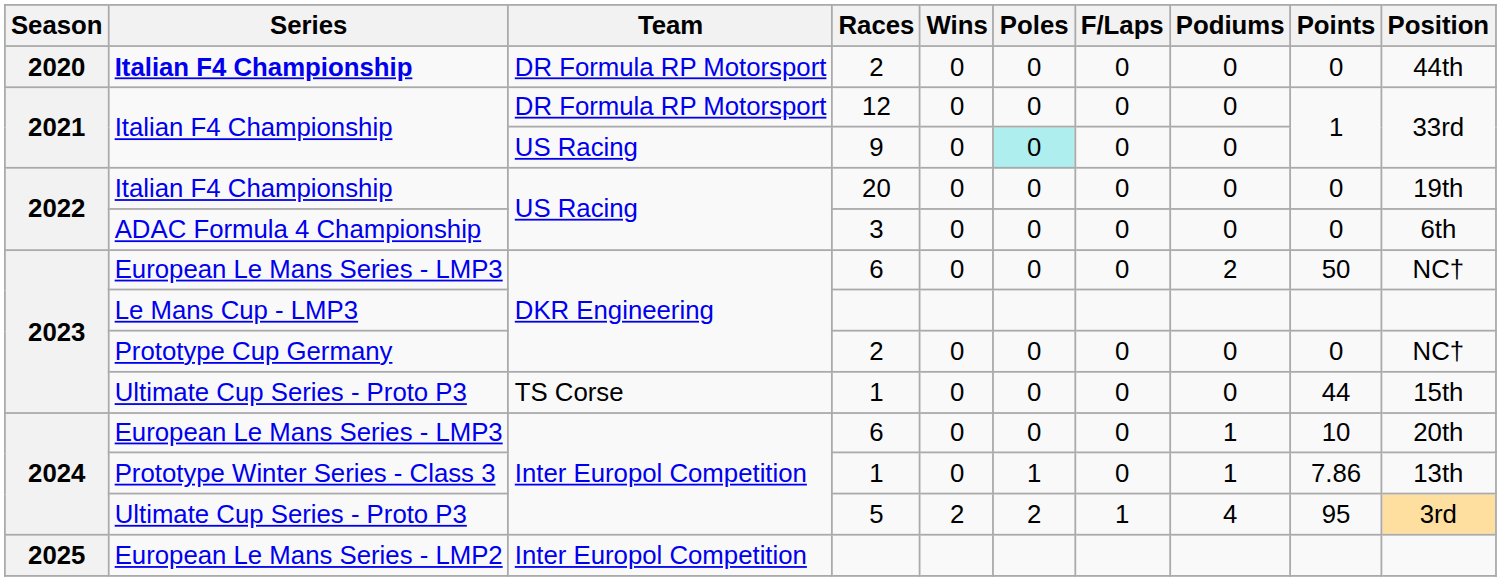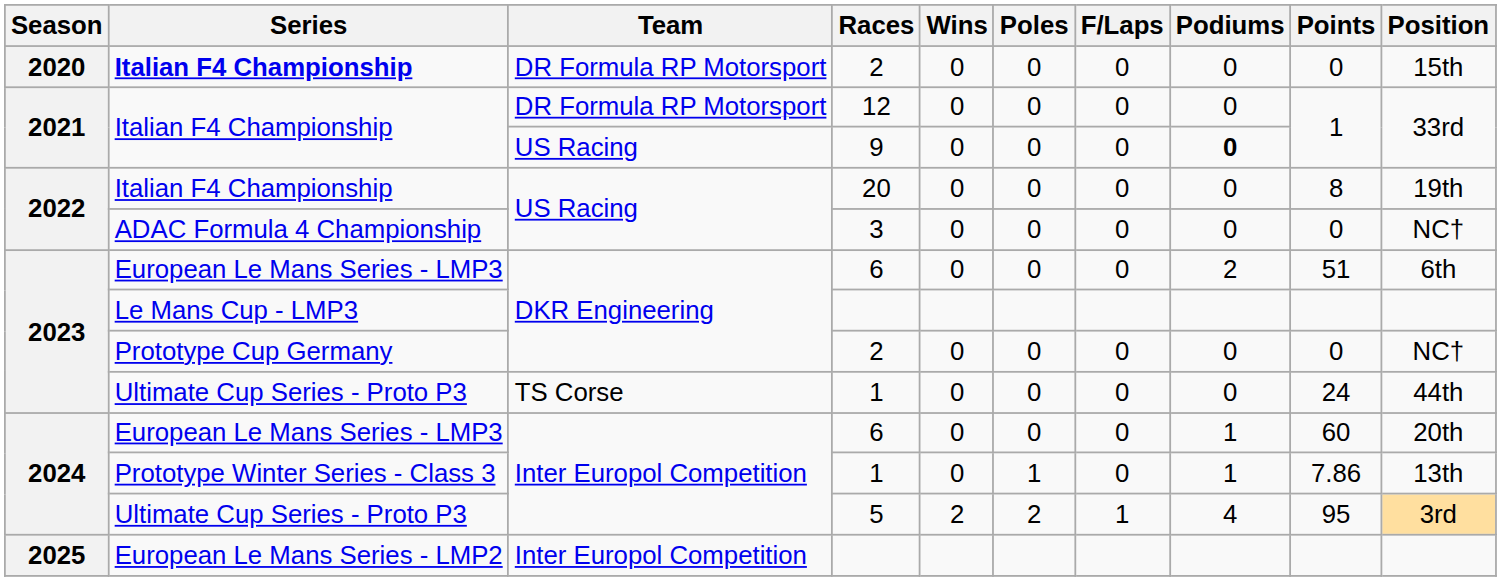 <table class="wikitable" style="font-size: 90%; text-align:center">
 <tr>
 <th>Season</th>
 <th>Series</th>
 <th>Team</th>
 <th>Races</th>
 <th>Wins</th>
 <th>Poles</th>
 <th>F/Laps</th>
 <th>Podiums</th>
 <th>Points</th>
 <th>Position</th>
 </tr>
 <tr>
 <th>2020</th>
 <td align="left"><strong><a href='#'>Italian F4 Championship</a></strong></td>
 <td align="left"><a href='#'>DR Formula RP Motorsport</a></td>
 <td>2</td>
 <td>0</td>
 <td>0</td>
 <td>0</td>
 <td>0</td>
 <td>0</td>
-<td>44th</td>
+<td>15th</td>
 </tr>
 <tr>
 <th rowspan="2">2021</th>
 <td rowspan="2"  align="left"><a href='#'>Italian F4 Championship</a></td>
 <td align="left"><a href='#'>DR Formula RP Motorsport</a></td>
 <td>12</td>
 <td>0</td>
 <td>0</td>
 <td>0</td>
 <td>0</td>
 <td rowspan="2">1</td>
 <td rowspan="2">33rd</td>
 </tr>
 <tr>
 <td align="left"><a href='#'>US Racing</a></td>
 <td>9</td>
 <td>0</td>
-<td style="background: paleturquoise;">0</td>
 <td>0</td>
 <td>0</td>
+<td><strong>0</strong></td>
 </tr>
 <tr>
 <th rowspan="2">2022</th>
 <td align="left"><a href='#'>Italian F4 Championship</a></td>
 <td rowspan="2" align="left"><a href='#'>US Racing</a></td>
 <td>20</td>
 <td>0</td>
 <td>0</td>
 <td>0</td>
 <td>0</td>
-<td>0</td>
+<td>8</td>
 <td>19th</td>
 </tr>
 <tr>
 <td align="left"><a href='#'>ADAC Formula 4 Championship</a></td>
 <td>3</td>
 <td>0</td>
 <td>0</td>
 <td>0</td>
 <td>0</td>
 <td>0</td>
-<td>6th</td>
+<td>NC†</td>
 </tr>
 <tr>
 <th rowspan="4">2023</th>
 <td align="left"><a href='#'>European Le Mans Series - LMP3</a></td>
 <td rowspan="3" align="left"><a href='#'>DKR Engineering</a></td>
 <td>6</td>
 <td>0</td>
 <td>0</td>
 <td>0</td>
 <td>2</td>
-<td>50</td>
-<td>NC†</td>
+<td>51</td>
+<td>6th</td>
 </tr>
 <tr>
 <td align=left><a href='#'>Le Mans Cup - LMP3</a></td>
 <td></td>
 <td></td>
 <td></td>
 <td></td>
 <td></td>
 <td></td>
 <td></td>
 </tr>
 <tr>
 <td align=left><a href='#'>Prototype Cup Germany</a></td>
 <td>2</td>
 <td>0</td>
 <td>0</td>
 <td>0</td>
 <td>0</td>
 <td>0</td>
 <td>NC†</td>
 </tr>
 <tr>
 <td align=left><a href='#'>Ultimate Cup Series - Proto P3</a></td>
 <td align=left>TS Corse</td>
 <td>1</td>
 <td>0</td>
 <td>0</td>
 <td>0</td>
 <td>0</td>
-<td>44</td>
-<td>15th</td>
+<td>24</td>
+<td>44th</td>
 </tr>
 <tr>
 <th rowspan="3">2024</th>
 <td align=left><a href='#'>European Le Mans Series - LMP3</a></td>
 <td rowspan="3" align="left"><a href='#'>Inter Europol Competition</a></td>
 <td>6</td>
 <td>0</td>
 <td>0</td>
 <td>0</td>
 <td>1</td>
-<td>10</td>
+<td>60</td>
 <td>20th</td>
 </tr>
 <tr>
 <td align=left><a href='#'>Prototype Winter Series - Class 3</a></td>
 <td>1</td>
 <td>0</td>
 <td>1</td>
 <td>0</td>
 <td>1</td>
 <td>7.86</td>
 <td>13th</td>
 </tr>
 <tr>
 <td align=left><a href='#'>Ultimate Cup Series - Proto P3</a></td>
 <td>5</td>
 <td>2</td>
 <td>2</td>
 <td>1</td>
 <td>4</td>
 <td>95</td>
 <td style="background:#FFDF9F;">3rd</td>
 </tr>
 <tr>
 <th>2025</th>
 <td align=left><a href='#'>European Le Mans Series - LMP2</a></td>
 <td align=left><a href='#'>Inter Europol Competition</a></td>
 <td></td>
 <td></td>
 <td></td>
 <td></td>
 <td></td>
 <td></td>
 <td></td>
 </tr>
 </table>
